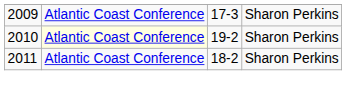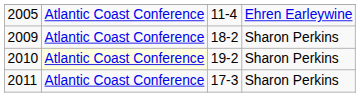 <table class="wikitable">
 <tr>
 </tr>
 <tr>
+<td>2005</td>
+<td><a href='#'>Atlantic Coast Conference</a></td>
+<td>11-4</td>
+<td><a href='#'>Ehren Earleywine</a></td>
+</tr>
+<tr>
 <td>2009</td>
 <td><a href='#'>Atlantic Coast Conference</a></td>
-<td>17-3</td>
+<td>18-2</td>
 <td>Sharon Perkins</td>
 </tr>
 <tr>
 <td>2010</td>
 <td style="background: lightyellow;"><a href='#'>Atlantic Coast Conference</a></td>
 <td>19-2</td>
 <td>Sharon Perkins</td>
 </tr>
 <tr>
 <td>2011</td>
 <td><a href='#'>Atlantic Coast Conference</a></td>
-<td>18-2</td>
+<td>17-3</td>
 <td>Sharon Perkins</td>
 </tr>
 </table>
